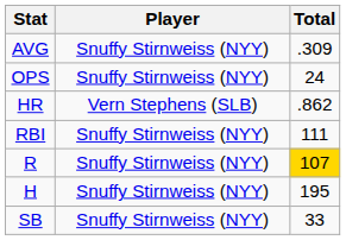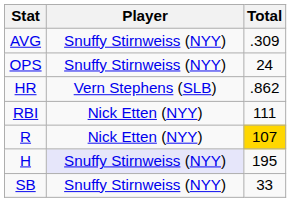 <table class="wikitable" style="text-align:center;">
 <tr>
 <th style="width:15%;">Stat</th>
 <th>Player</th>
 <th style="width:15%;">Total</th>
 </tr>
 <tr>
 <td><a href='#'>AVG</a></td>
 <td><a href='#'>Snuffy Stirnweiss</a> (<a href='#'>NYY</a>)</td>
 <td>.309</td>
 </tr>
 <tr>
 <td><a href='#'>OPS</a></td>
 <td><a href='#'>Snuffy Stirnweiss</a> (<a href='#'>NYY</a>)</td>
 <td>24</td>
 </tr>
 <tr>
 <td><a href='#'>HR</a></td>
 <td><a href='#'>Vern Stephens</a> (<a href='#'>SLB</a>)</td>
 <td>.862</td>
 </tr>
 <tr>
 <td><a href='#'>RBI</a></td>
-<td><a href='#'>Snuffy Stirnweiss</a> (<a href='#'>NYY</a>)</td>
+<td><a href='#'>Nick Etten</a> (<a href='#'>NYY</a>)</td>
 <td>111</td>
 </tr>
 <tr>
 <td><a href='#'>R</a></td>
-<td><a href='#'>Snuffy Stirnweiss</a> (<a href='#'>NYY</a>)</td>
+<td><a href='#'>Nick Etten</a> (<a href='#'>NYY</a>)</td>
 <td style="background: gold;">107</td>
 </tr>
 <tr>
 <td><a href='#'>H</a></td>
-<td><a href='#'>Snuffy Stirnweiss</a> (<a href='#'>NYY</a>)</td>
+<td style="background: lavender;"><a href='#'>Snuffy Stirnweiss</a> (<a href='#'>NYY</a>)</td>
 <td>195</td>
 </tr>
 <tr>
 <td><a href='#'>SB</a></td>
 <td><a href='#'>Snuffy Stirnweiss</a> (<a href='#'>NYY</a>)</td>
 <td>33</td>
 </tr>
 </table>
